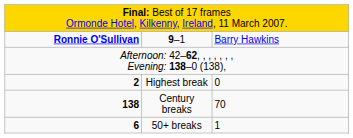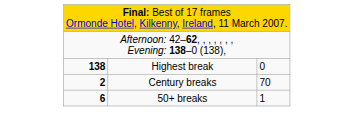 <table class="wikitable" style="font-size: 95%; margin: 1em auto 1em auto;">
 <tr>
 <td colspan="3" align="center" bgcolor="#ffd700"><strong>Final:</strong> Best of 17 frames<br><a href='#'>Ormonde Hotel</a>, <a href='#'>Kilkenny</a>, <a href='#'>Ireland</a>, 11 March 2007.</td>
 </tr>
 <tr>
-<td width="200" align="right"><strong><a href='#'>Ronnie O'Sullivan</a></strong> <br></td>
-<td width="100" align="center"><strong>9</strong>–1</td>
-<td width="200"><a href='#'>Barry Hawkins</a><br></td>
-</tr>
-<tr>
 <td colspan="3" align="center" style="font-size: 100%"><em>Afternoon:</em> 42–<strong>62</strong>, , , , , , ,  <br><em>Evening:</em> <strong>138</strong>–0 (138), </td>
 </tr>
 <tr>
-<td align="right"><strong>2</strong></td>
+<td align="right"><strong>138</strong></td>
 <td align="center">Highest break</td>
 <td>0</td>
 </tr>
 <tr>
-<td align="right"><strong>138</strong></td>
+<td align="right"><strong>2</strong></td>
 <td align="center">Century breaks</td>
 <td>70</td>
 </tr>
 <tr>
 <td align="right"><strong>6</strong></td>
 <td align="center">50+ breaks</td>
 <td>1</td>
 </tr>
 </table>
